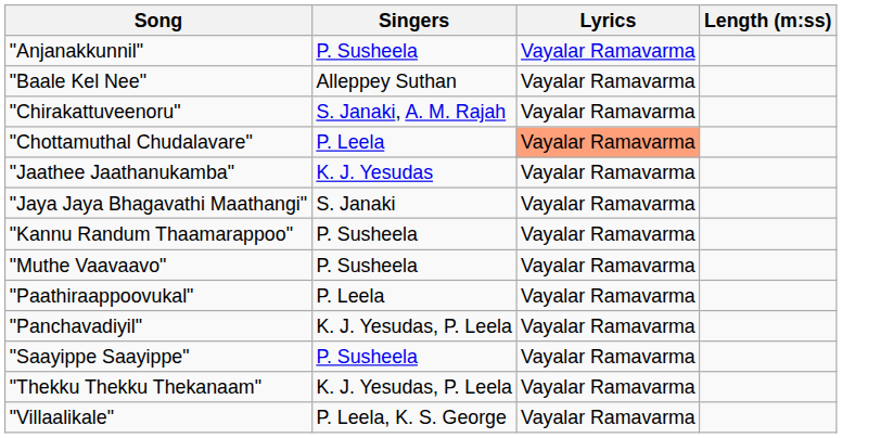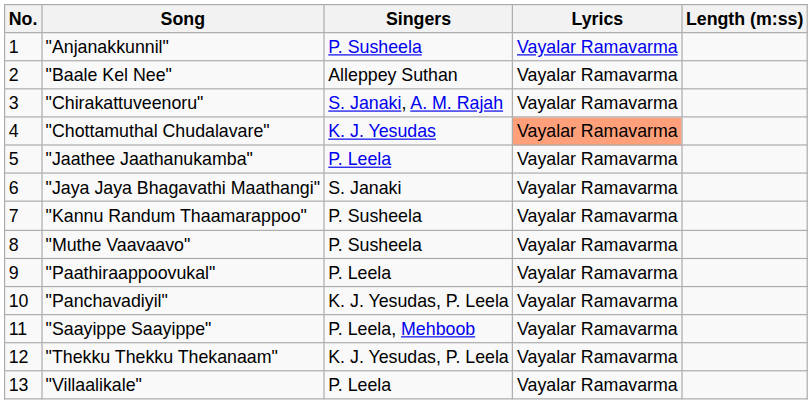 <table class="wikitable" style="font-size:95%;">
 <tr>
+<th>No.</th>
 <th>Song</th>
 <th>Singers</th>
 <th>Lyrics</th>
 <th>Length (m:ss)</th>
 </tr>
 <tr>
+<td>1</td>
 <td>"Anjanakkunnil"</td>
 <td><a href='#'>P. Susheela</a></td>
 <td><a href='#'>Vayalar Ramavarma</a></td>
 <td></td>
 </tr>
 <tr>
+<td>2</td>
 <td>"Baale Kel Nee"</td>
 <td>Alleppey Suthan</td>
 <td>Vayalar Ramavarma</td>
 <td></td>
 </tr>
 <tr>
+<td>3</td>
 <td>"Chirakattuveenoru"</td>
 <td><a href='#'>S. Janaki</a>, <a href='#'>A. M. Rajah</a></td>
 <td>Vayalar Ramavarma</td>
 <td></td>
 </tr>
 <tr>
+<td>4</td>
 <td>"Chottamuthal Chudalavare"</td>
-<td><a href='#'>P. Leela</a></td>
+<td><a href='#'>K. J. Yesudas</a></td>
 <td style="background: lightsalmon;">Vayalar Ramavarma</td>
 <td></td>
 </tr>
 <tr>
+<td>5</td>
 <td>"Jaathee Jaathanukamba"</td>
-<td><a href='#'>K. J. Yesudas</a></td>
+<td><a href='#'>P. Leela</a></td>
 <td>Vayalar Ramavarma</td>
 <td></td>
 </tr>
 <tr>
+<td>6</td>
 <td>"Jaya Jaya Bhagavathi Maathangi"</td>
 <td>S. Janaki</td>
 <td>Vayalar Ramavarma</td>
 <td></td>
 </tr>
 <tr>
+<td>7</td>
 <td>"Kannu Randum Thaamarappoo"</td>
 <td>P. Susheela</td>
 <td>Vayalar Ramavarma</td>
 <td></td>
 </tr>
 <tr>
+<td>8</td>
 <td>"Muthe Vaavaavo"</td>
 <td>P. Susheela</td>
 <td>Vayalar Ramavarma</td>
 <td></td>
 </tr>
 <tr>
+<td>9</td>
 <td>"Paathiraappoovukal"</td>
 <td>P. Leela</td>
 <td>Vayalar Ramavarma</td>
 <td></td>
 </tr>
 <tr>
+<td>10</td>
 <td>"Panchavadiyil"</td>
 <td>K. J. Yesudas, P. Leela</td>
 <td>Vayalar Ramavarma</td>
 <td></td>
 </tr>
 <tr>
+<td>11</td>
 <td>"Saayippe Saayippe"</td>
-<td><a href='#'>P. Susheela</a></td>
+<td>P. Leela, <a href='#'>Mehboob</a></td>
 <td>Vayalar Ramavarma</td>
 <td></td>
 </tr>
 <tr>
+<td>12</td>
 <td>"Thekku Thekku Thekanaam"</td>
 <td>K. J. Yesudas, P. Leela</td>
 <td>Vayalar Ramavarma</td>
 <td></td>
 </tr>
 <tr>
+<td>13</td>
 <td>"Villaalikale"</td>
-<td>P. Leela, K. S. George</td>
+<td>P. Leela</td>
 <td>Vayalar Ramavarma</td>
 <td></td>
 </tr>
 </table>
